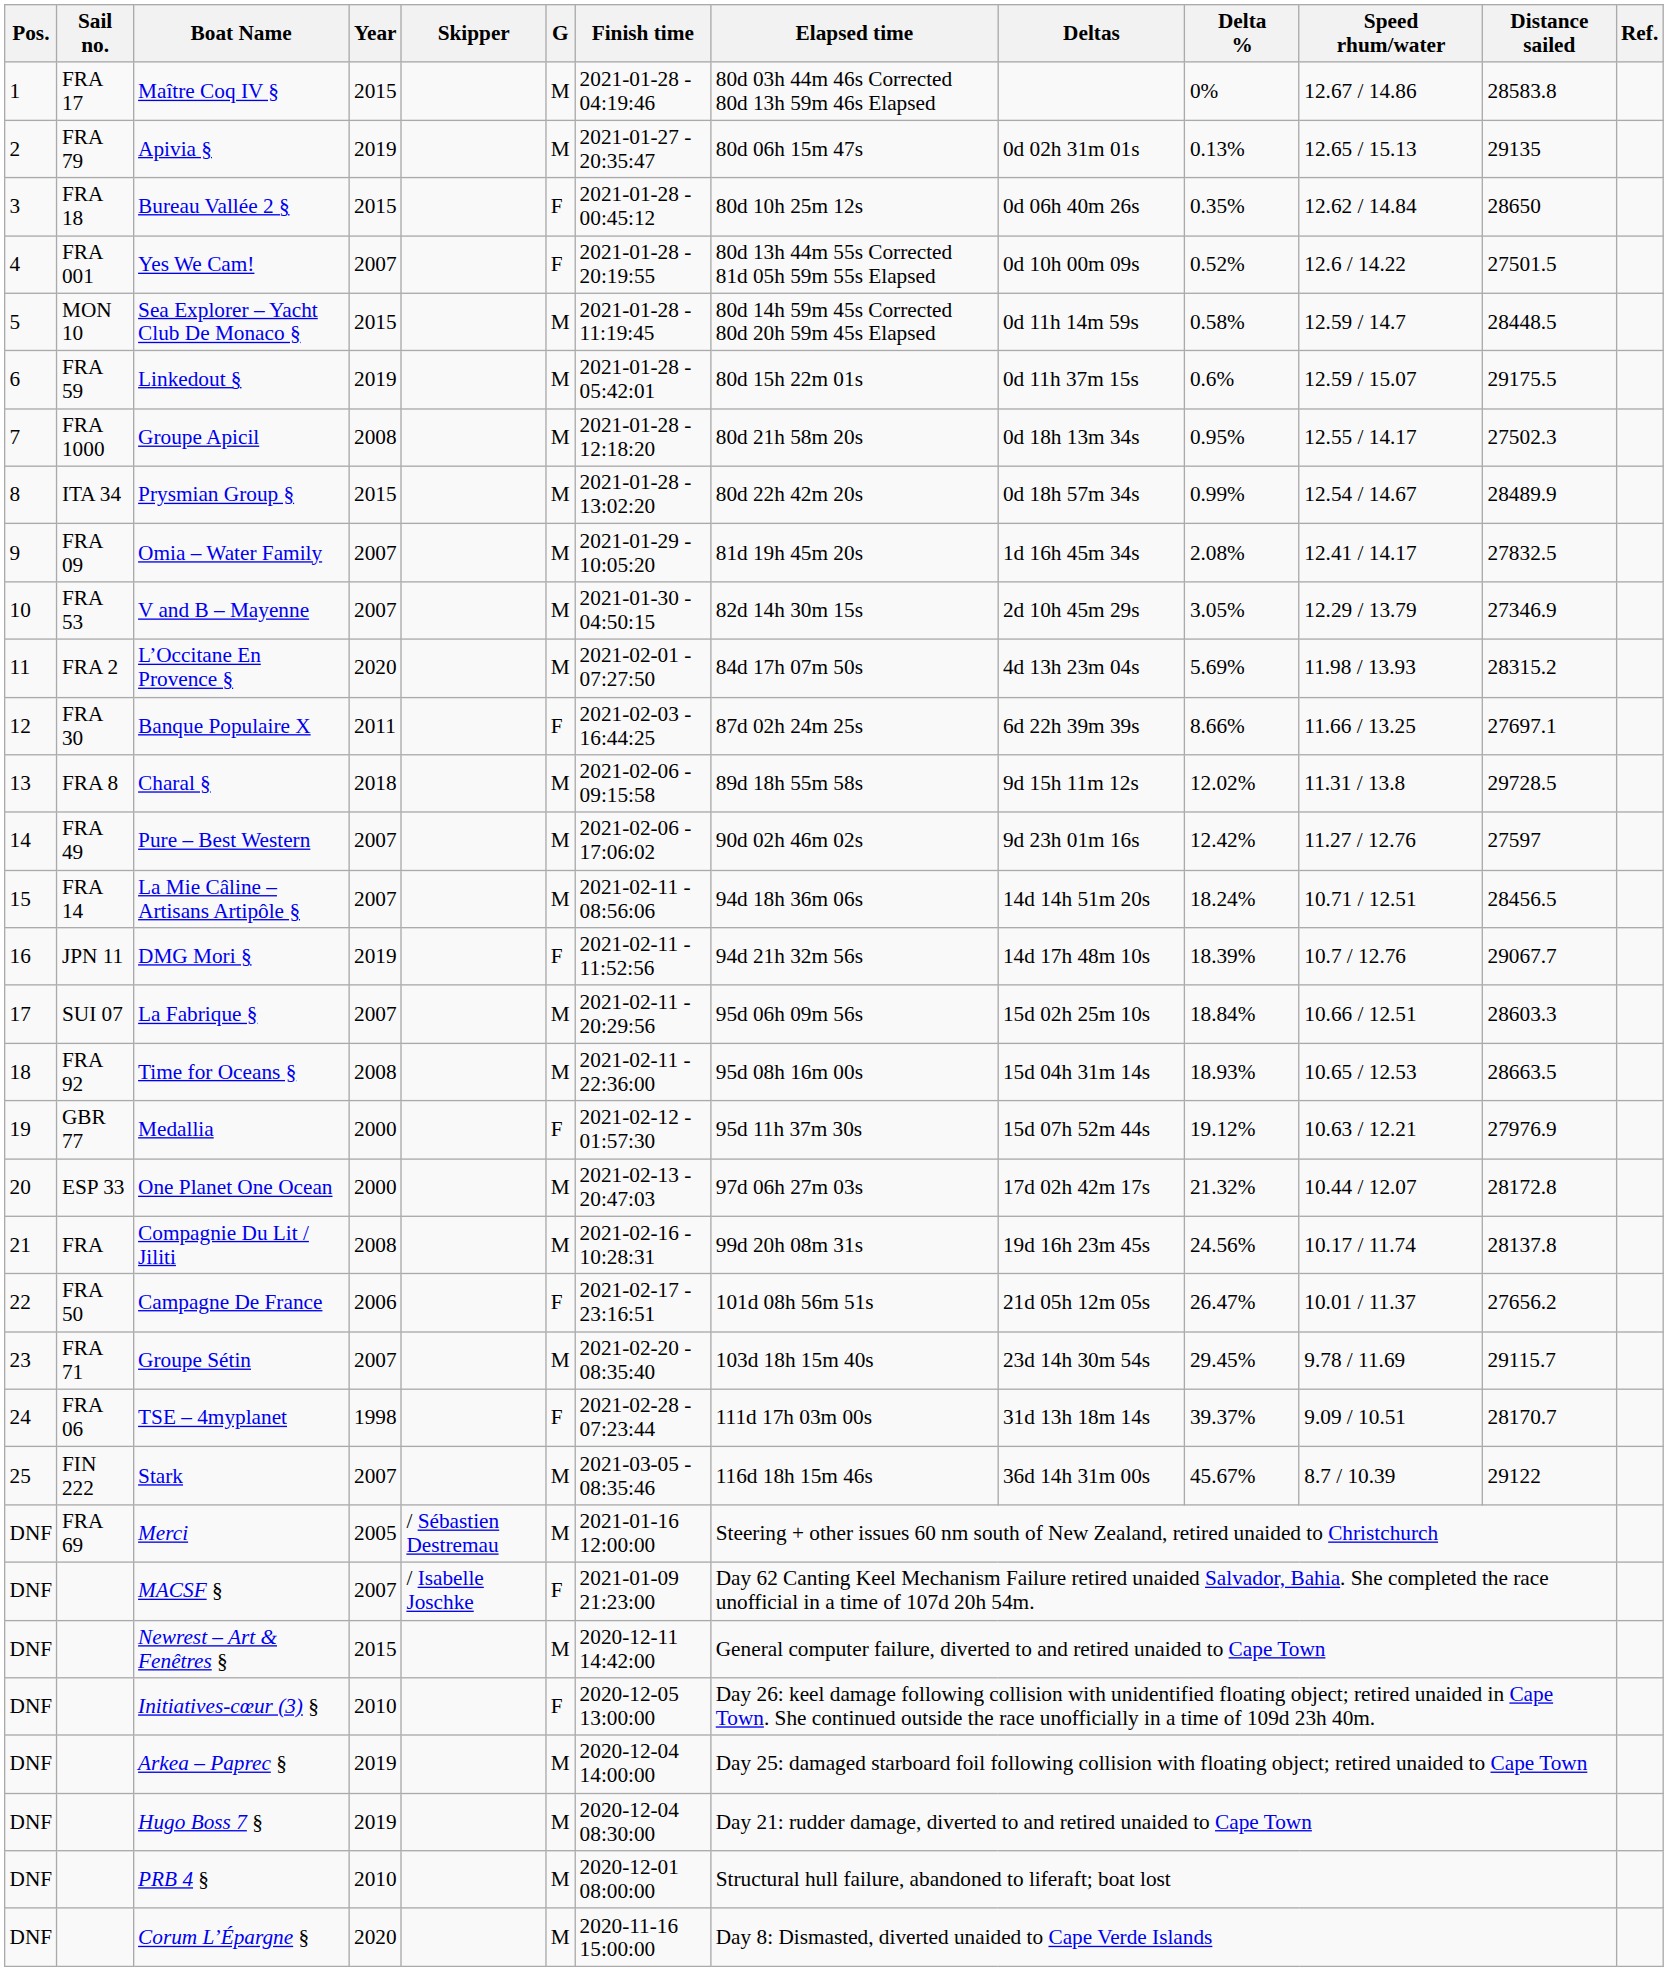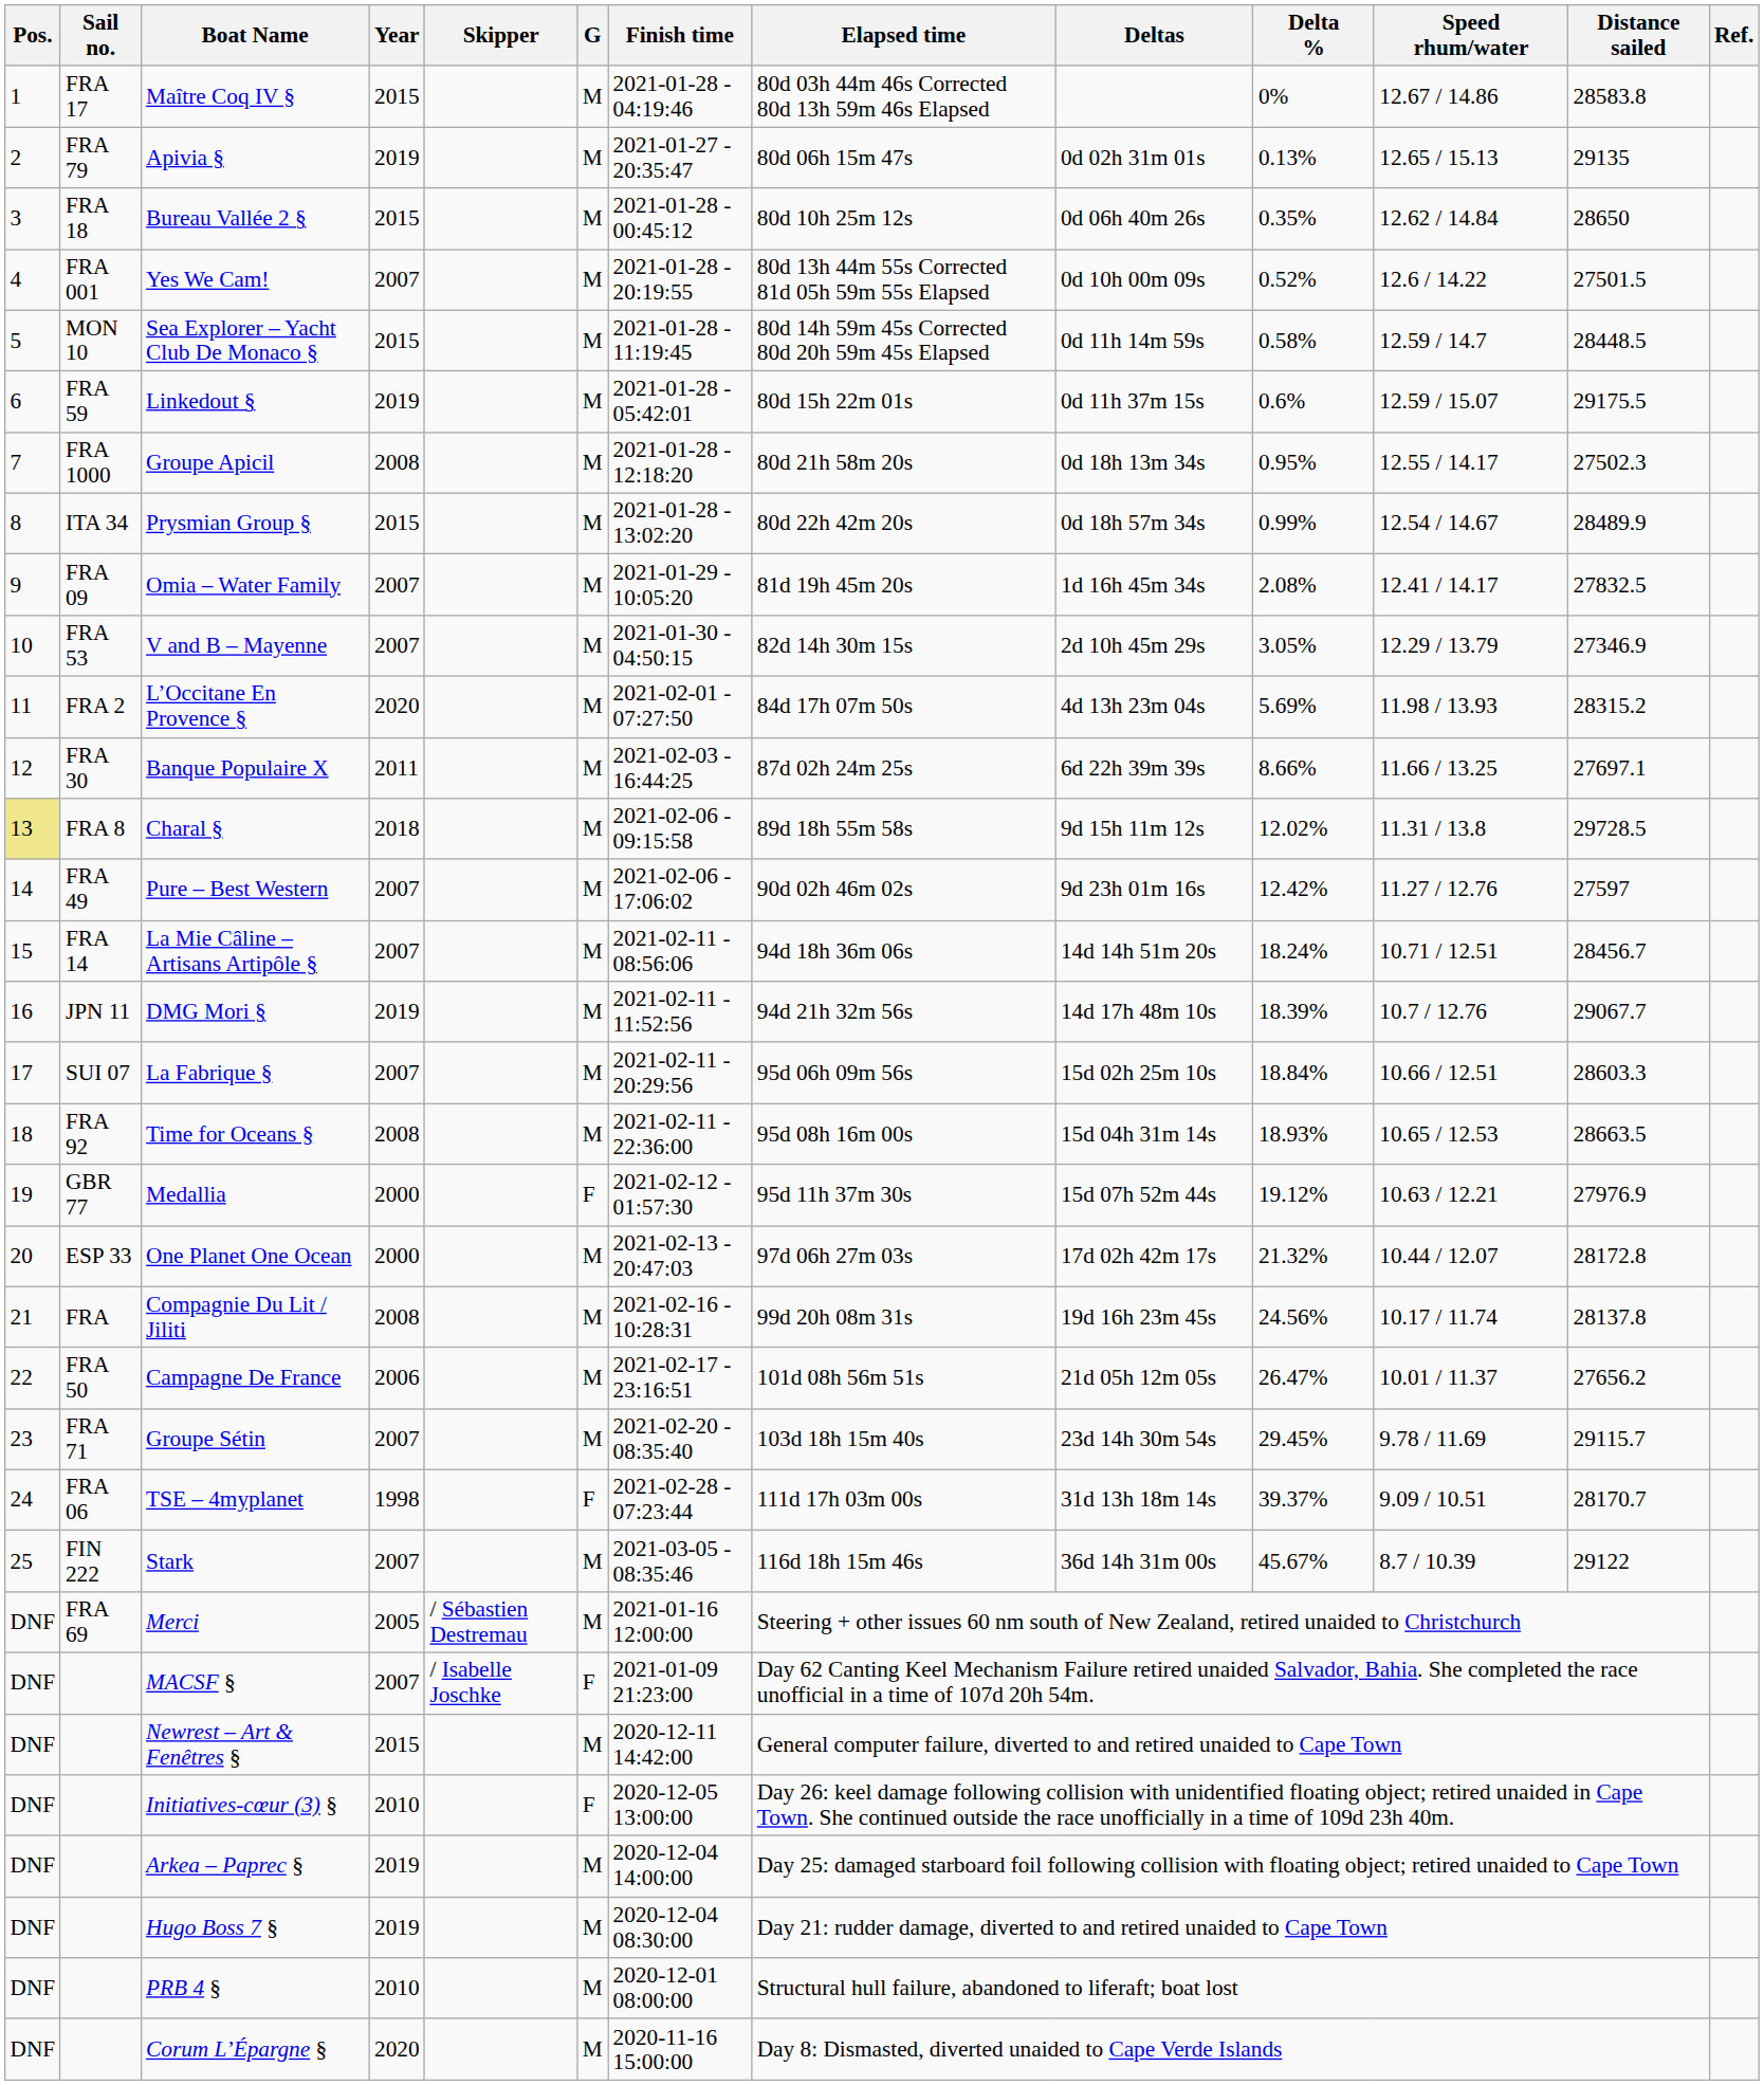 <table class="wikitable sortable">
 <tr>
 <th>Pos.</th>
 <th>Sail no.</th>
 <th>Boat Name</th>
 <th>Year</th>
 <th>Skipper</th>
 <th>G</th>
 <th>Finish time</th>
 <th>Elapsed time</th>
 <th>Deltas</th>
 <th>Delta<br>%</th>
 <th>Speed<br> rhum/water</th>
 <th>Distance<br>sailed</th>
 <th>Ref.</th>
 </tr>
 <tr>
 <td>1</td>
 <td>FRA 17</td>
 <td><a href='#'>Maître Coq IV §</a></td>
 <td>2015</td>
 <td></td>
 <td>M </td>
 <td>2021-01-28 - 04:19:46</td>
 <td>80d 03h 44m 46s Corrected<br>80d 13h 59m 46s Elapsed</td>
 <td></td>
 <td>0%</td>
 <td>12.67 / 14.86</td>
 <td>28583.8</td>
 <td></td>
 </tr>
 <tr>
 <td>2</td>
 <td>FRA 79</td>
 <td><a href='#'>Apivia §</a></td>
 <td>2019</td>
 <td></td>
 <td>M </td>
 <td>2021-01-27 - 20:35:47</td>
 <td>80d 06h 15m 47s</td>
 <td>0d 02h 31m 01s</td>
 <td>0.13%</td>
 <td>12.65 / 15.13</td>
 <td>29135</td>
 <td></td>
 </tr>
 <tr>
 <td>3</td>
 <td>FRA 18</td>
 <td><a href='#'>Bureau Vallée 2 §</a></td>
 <td>2015</td>
 <td></td>
-<td>F </td>
+<td>M </td>
 <td>2021-01-28 - 00:45:12</td>
 <td>80d 10h 25m 12s</td>
 <td>0d 06h 40m 26s</td>
 <td>0.35%</td>
 <td>12.62 / 14.84</td>
 <td>28650</td>
 <td></td>
 </tr>
 <tr>
 <td>4</td>
 <td>FRA 001</td>
 <td><a href='#'>Yes We Cam!</a></td>
 <td>2007</td>
 <td></td>
-<td>F </td>
+<td>M </td>
 <td>2021-01-28 - 20:19:55</td>
 <td>80d 13h 44m 55s Corrected <br>81d 05h 59m 55s Elapsed</td>
 <td>0d 10h 00m 09s</td>
 <td>0.52%</td>
 <td>12.6 / 14.22</td>
 <td>27501.5</td>
 <td></td>
 </tr>
 <tr>
 <td>5</td>
 <td>MON 10</td>
 <td><a href='#'>Sea Explorer – Yacht Club De Monaco §</a></td>
 <td>2015</td>
 <td></td>
 <td>M </td>
 <td>2021-01-28 - 11:19:45</td>
 <td>80d 14h 59m 45s Corrected<br>80d 20h 59m 45s Elapsed</td>
 <td>0d 11h 14m 59s</td>
 <td>0.58%</td>
 <td>12.59 / 14.7</td>
 <td>28448.5</td>
 <td></td>
 </tr>
 <tr>
 <td>6</td>
 <td>FRA 59</td>
 <td><a href='#'>Linkedout §</a></td>
 <td>2019</td>
 <td></td>
 <td>M </td>
 <td>2021-01-28 - 05:42:01</td>
 <td>80d 15h 22m 01s</td>
 <td>0d 11h 37m 15s</td>
 <td>0.6%</td>
 <td>12.59 / 15.07</td>
 <td>29175.5</td>
 <td></td>
 </tr>
 <tr>
 <td>7</td>
 <td>FRA 1000</td>
 <td><a href='#'>Groupe Apicil</a></td>
 <td>2008</td>
 <td></td>
 <td>M </td>
 <td>2021-01-28 - 12:18:20</td>
 <td>80d 21h 58m 20s</td>
 <td>0d 18h 13m 34s</td>
 <td>0.95%</td>
 <td>12.55 / 14.17</td>
 <td>27502.3</td>
 <td></td>
 </tr>
 <tr>
 <td>8</td>
 <td>ITA 34</td>
 <td><a href='#'>Prysmian Group §</a></td>
 <td>2015</td>
 <td></td>
 <td>M </td>
 <td>2021-01-28 - 13:02:20</td>
 <td>80d 22h 42m 20s</td>
 <td>0d 18h 57m 34s</td>
 <td>0.99%</td>
 <td>12.54 / 14.67</td>
 <td>28489.9</td>
 <td></td>
 </tr>
 <tr>
 <td>9</td>
 <td>FRA 09</td>
 <td><a href='#'>Omia – Water Family</a></td>
 <td>2007</td>
 <td></td>
 <td>M </td>
 <td>2021-01-29 - 10:05:20</td>
 <td>81d 19h 45m 20s</td>
 <td>1d 16h 45m 34s</td>
 <td>2.08%</td>
 <td>12.41 / 14.17</td>
 <td>27832.5</td>
 <td></td>
 </tr>
 <tr>
 <td>10</td>
 <td>FRA 53</td>
 <td><a href='#'>V and B – Mayenne</a></td>
 <td>2007</td>
 <td></td>
 <td>M </td>
 <td>2021-01-30 - 04:50:15</td>
 <td>82d 14h 30m 15s</td>
 <td>2d 10h 45m 29s</td>
 <td>3.05%</td>
 <td>12.29 / 13.79</td>
 <td>27346.9</td>
 <td></td>
 </tr>
 <tr>
 <td>11</td>
 <td>FRA 2</td>
 <td><a href='#'>L’Occitane En Provence §</a></td>
 <td>2020</td>
 <td></td>
 <td>M </td>
 <td>2021-02-01 - 07:27:50</td>
 <td>84d 17h 07m 50s</td>
 <td>4d 13h 23m 04s</td>
 <td>5.69%</td>
 <td>11.98 / 13.93</td>
 <td>28315.2</td>
 <td></td>
 </tr>
 <tr>
 <td>12</td>
 <td>FRA 30</td>
 <td><a href='#'>Banque Populaire X</a></td>
 <td>2011</td>
 <td></td>
-<td>F </td>
+<td>M </td>
 <td>2021-02-03 - 16:44:25</td>
 <td>87d 02h 24m 25s</td>
 <td>6d 22h 39m 39s</td>
 <td>8.66%</td>
 <td>11.66 / 13.25</td>
 <td>27697.1</td>
 <td></td>
 </tr>
 <tr>
-<td>13</td>
+<td style="background: khaki;">13</td>
 <td>FRA 8</td>
 <td><a href='#'>Charal §</a></td>
 <td>2018</td>
 <td></td>
 <td>M </td>
 <td>2021-02-06 - 09:15:58</td>
 <td>89d 18h 55m 58s</td>
 <td>9d 15h 11m 12s</td>
 <td>12.02%</td>
 <td>11.31 / 13.8</td>
 <td>29728.5</td>
 <td></td>
 </tr>
 <tr>
 <td>14</td>
 <td>FRA 49</td>
 <td><a href='#'>Pure – Best Western</a></td>
 <td>2007</td>
 <td></td>
 <td>M </td>
 <td>2021-02-06 - 17:06:02</td>
 <td>90d 02h 46m 02s</td>
 <td>9d 23h 01m 16s</td>
 <td>12.42%</td>
 <td>11.27 / 12.76</td>
 <td>27597</td>
 <td></td>
 </tr>
 <tr>
 <td>15</td>
 <td>FRA 14</td>
 <td><a href='#'>La Mie Câline – Artisans Artipôle §</a></td>
 <td>2007</td>
 <td></td>
 <td>M </td>
 <td>2021-02-11 - 08:56:06</td>
 <td>94d 18h 36m 06s</td>
 <td>14d 14h 51m 20s</td>
 <td>18.24%</td>
 <td>10.71 / 12.51</td>
-<td>28456.5</td>
+<td>28456.7</td>
 <td></td>
 </tr>
 <tr>
 <td>16</td>
 <td>JPN 11</td>
 <td><a href='#'>DMG Mori §</a></td>
 <td>2019</td>
 <td></td>
-<td>F </td>
+<td>M </td>
 <td>2021-02-11 - 11:52:56</td>
 <td>94d 21h 32m 56s</td>
 <td>14d 17h 48m 10s</td>
 <td>18.39%</td>
 <td>10.7 / 12.76</td>
 <td>29067.7</td>
 <td></td>
 </tr>
 <tr>
 <td>17</td>
 <td>SUI 07</td>
 <td><a href='#'>La Fabrique §</a></td>
 <td>2007</td>
 <td></td>
 <td>M </td>
 <td>2021-02-11 - 20:29:56</td>
 <td>95d 06h 09m 56s</td>
 <td>15d 02h 25m 10s</td>
 <td>18.84%</td>
 <td>10.66 / 12.51</td>
 <td>28603.3</td>
 <td></td>
 </tr>
 <tr>
 <td>18</td>
 <td>FRA 92</td>
 <td><a href='#'>Time for Oceans §</a></td>
 <td>2008</td>
 <td></td>
 <td>M </td>
 <td>2021-02-11 - 22:36:00</td>
 <td>95d 08h 16m 00s</td>
 <td>15d 04h 31m 14s</td>
 <td>18.93%</td>
 <td>10.65 / 12.53</td>
 <td>28663.5</td>
 <td></td>
 </tr>
 <tr>
 <td>19</td>
 <td>GBR 77</td>
 <td><a href='#'>Medallia</a></td>
 <td>2000</td>
 <td></td>
 <td>F </td>
 <td>2021-02-12 - 01:57:30</td>
 <td>95d 11h 37m 30s</td>
 <td>15d 07h 52m 44s</td>
 <td>19.12%</td>
 <td>10.63 / 12.21</td>
 <td>27976.9</td>
 <td></td>
 </tr>
 <tr>
 <td>20</td>
 <td>ESP 33</td>
 <td><a href='#'>One Planet One Ocean</a></td>
 <td>2000</td>
 <td></td>
 <td>M </td>
 <td>2021-02-13 - 20:47:03</td>
 <td>97d 06h 27m 03s</td>
 <td>17d 02h 42m 17s</td>
 <td>21.32%</td>
 <td>10.44 / 12.07</td>
 <td>28172.8</td>
 <td></td>
 </tr>
 <tr>
 <td>21</td>
 <td>FRA</td>
 <td><a href='#'>Compagnie Du Lit / Jiliti</a></td>
 <td>2008</td>
 <td></td>
 <td>M </td>
 <td>2021-02-16 - 10:28:31</td>
 <td>99d 20h 08m 31s</td>
 <td>19d 16h 23m 45s</td>
 <td>24.56%</td>
 <td>10.17 / 11.74</td>
 <td>28137.8</td>
 <td></td>
 </tr>
 <tr>
 <td>22</td>
 <td>FRA 50</td>
 <td><a href='#'>Campagne De France</a></td>
 <td>2006</td>
 <td></td>
-<td>F </td>
+<td>M </td>
 <td>2021-02-17 - 23:16:51</td>
 <td>101d 08h 56m 51s</td>
 <td>21d 05h 12m 05s</td>
 <td>26.47%</td>
 <td>10.01 / 11.37</td>
 <td>27656.2</td>
 <td></td>
 </tr>
 <tr>
 <td>23</td>
 <td>FRA 71</td>
 <td><a href='#'>Groupe Sétin</a></td>
 <td>2007</td>
 <td></td>
 <td>M </td>
 <td>2021-02-20 - 08:35:40</td>
 <td>103d 18h 15m 40s</td>
 <td>23d 14h 30m 54s</td>
 <td>29.45%</td>
 <td>9.78 / 11.69</td>
 <td>29115.7</td>
 <td></td>
 </tr>
 <tr>
 <td>24</td>
 <td>FRA 06</td>
 <td><a href='#'>TSE – 4myplanet</a></td>
 <td>1998</td>
 <td></td>
 <td>F </td>
 <td>2021-02-28 - 07:23:44</td>
 <td>111d 17h 03m 00s</td>
 <td>31d 13h 18m 14s</td>
 <td>39.37%</td>
 <td>9.09 / 10.51</td>
 <td>28170.7</td>
 <td></td>
 </tr>
 <tr>
 <td>25</td>
 <td>FIN 222</td>
 <td><a href='#'>Stark</a></td>
 <td>2007</td>
 <td></td>
 <td>M </td>
 <td>2021-03-05 - 08:35:46</td>
 <td>116d 18h 15m 46s</td>
 <td>36d 14h 31m 00s</td>
 <td>45.67%</td>
 <td>8.7 / 10.39</td>
 <td>29122</td>
 <td></td>
 </tr>
 <tr>
 <td>DNF</td>
 <td>FRA 69</td>
 <td><em><a href='#'>Merci</a></em></td>
 <td>2005</td>
 <td>/ <a href='#'>Sébastien Destremau</a></td>
 <td>M </td>
 <td>2021-01-16 12:00:00</td>
 <td colspan="5">Steering + other issues 60 nm south of New Zealand, retired unaided to <a href='#'>Christchurch</a></td>
 <td></td>
 </tr>
 <tr>
 <td>DNF</td>
 <td></td>
 <td><em><a href='#'>MACSF</a></em> §</td>
 <td>2007</td>
 <td>/ <a href='#'>Isabelle Joschke</a></td>
 <td>F </td>
 <td>2021-01-09 21:23:00</td>
 <td colspan="5">Day 62 Canting Keel Mechanism Failure retired unaided <a href='#'>Salvador, Bahia</a>. She completed the race unofficial in a time of 107d 20h 54m.</td>
 <td></td>
 </tr>
 <tr>
 <td>DNF</td>
 <td></td>
 <td><em><a href='#'>Newrest – Art & Fenêtres</a></em> §</td>
 <td>2015</td>
 <td></td>
 <td>M </td>
 <td>2020-12-11 14:42:00</td>
 <td colspan="5">General computer failure, diverted to and retired unaided to <a href='#'>Cape Town</a></td>
 <td></td>
 </tr>
 <tr>
 <td>DNF</td>
 <td></td>
 <td><em><a href='#'>Initiatives-cœur (3)</a></em> §</td>
 <td>2010</td>
 <td></td>
 <td>F </td>
 <td>2020-12-05 13:00:00</td>
 <td colspan="5">Day 26: keel damage following collision with unidentified floating object; retired unaided in <a href='#'>Cape Town</a>. She continued outside the race unofficially in a time of 109d 23h 40m.</td>
 <td></td>
 </tr>
 <tr>
 <td>DNF</td>
 <td></td>
 <td><em><a href='#'>Arkea – Paprec</a></em> §</td>
 <td>2019</td>
 <td></td>
 <td>M </td>
 <td>2020-12-04 14:00:00</td>
 <td colspan="5">Day 25: damaged starboard foil following collision with floating object; retired unaided to <a href='#'>Cape Town</a></td>
 <td></td>
 </tr>
 <tr>
 <td>DNF</td>
 <td></td>
 <td><em><a href='#'>Hugo Boss 7</a></em> §</td>
 <td>2019</td>
 <td></td>
 <td>M </td>
 <td>2020-12-04 08:30:00</td>
 <td colspan="5">Day 21: rudder damage, diverted to and retired unaided to <a href='#'>Cape Town</a></td>
 <td></td>
 </tr>
 <tr>
 <td>DNF</td>
 <td></td>
 <td><em><a href='#'>PRB 4</a></em> §</td>
 <td>2010</td>
 <td></td>
 <td>M </td>
 <td>2020-12-01 08:00:00</td>
 <td colspan="5">Structural hull failure, abandoned to liferaft; boat lost</td>
 <td></td>
 </tr>
 <tr>
 <td>DNF</td>
 <td></td>
 <td><em><a href='#'>Corum L’Épargne</a></em> §</td>
 <td>2020</td>
 <td></td>
 <td>M </td>
 <td>2020-11-16 15:00:00</td>
 <td colspan="5">Day 8: Dismasted, diverted unaided to <a href='#'>Cape Verde Islands</a></td>
 <td></td>
 </tr>
 </table>
